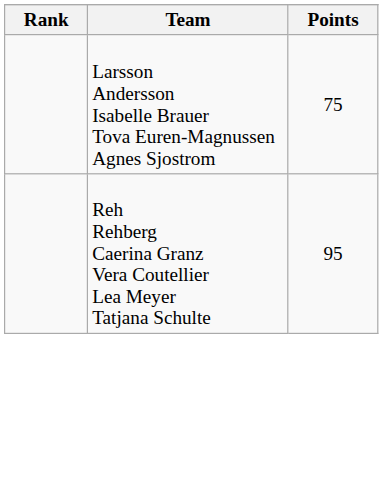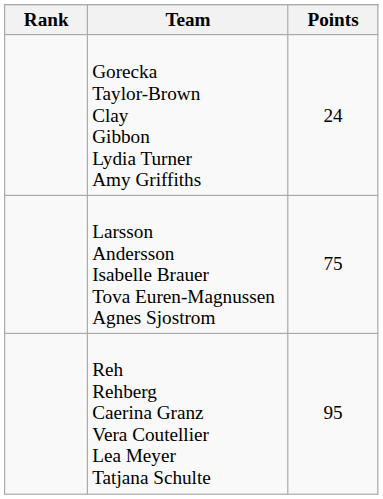 <table class="wikitable" style="text-align:center;" width="50%">
 <tr>
 </tr>
 <tr>
 <th width=10%>Rank</th>
 <th width=30%>Team</th>
 <th width=10%>Points</th>
+</tr>
+<tr>
+<td></td>
+<td align="left"><br>Gorecka<br>Taylor-Brown<br>Clay<br>Gibbon<br>Lydia Turner<br>Amy Griffiths</td>
+<td>24</td>
 </tr>
 <tr>
 <td></td>
 <td align="left"><br>Larsson<br>Andersson<br>Isabelle Brauer<br>Tova Euren-Magnussen<br>Agnes Sjostrom</td>
 <td>75</td>
 </tr>
 <tr>
 <td></td>
 <td align="left"><br>Reh<br>Rehberg<br>Caerina Granz<br>Vera Coutellier<br>Lea Meyer<br>Tatjana Schulte</td>
 <td>95</td>
 </tr>
 </table>
